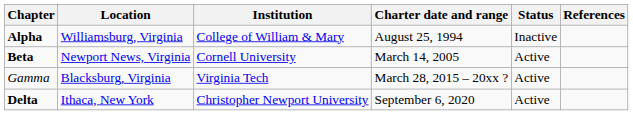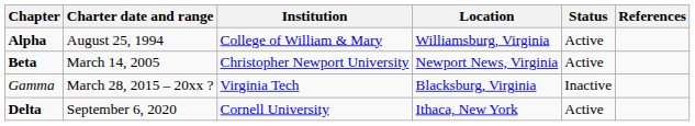 <table class="wikitable sortable">
 <tr>
 <th>Chapter</th>
+<th>Charter date and range</th>
+<th>Institution</th>
 <th>Location</th>
-<th>Institution</th>
-<th>Charter date and range</th>
 <th>Status</th>
 <th>References</th>
 </tr>
 <tr>
 <td><strong>Alpha</strong></td>
+<td>August 25, 1994</td>
+<td><a href='#'>College of William & Mary</a></td>
 <td><a href='#'>Williamsburg, Virginia</a></td>
-<td><a href='#'>College of William & Mary</a></td>
-<td>August 25, 1994</td>
-<td>Inactive</td>
+<td>Active</td>
 <td></td>
 </tr>
 <tr>
 <td><strong>Beta</strong></td>
+<td>March 14, 2005</td>
+<td><a href='#'>Christopher Newport University</a></td>
 <td><a href='#'>Newport News, Virginia</a></td>
-<td><a href='#'>Cornell University</a></td>
-<td>March 14, 2005</td>
 <td>Active</td>
 <td></td>
 </tr>
 <tr>
 <td><em>Gamma</em></td>
+<td>March 28, 2015 – 20xx ?</td>
+<td><a href='#'>Virginia Tech</a></td>
 <td><a href='#'>Blacksburg, Virginia</a></td>
-<td><a href='#'>Virginia Tech</a></td>
-<td>March 28, 2015 – 20xx ?</td>
-<td>Active</td>
+<td>Inactive</td>
 <td></td>
 </tr>
 <tr>
 <td><strong>Delta</strong></td>
+<td>September 6, 2020</td>
+<td><a href='#'>Cornell University</a></td>
 <td><a href='#'>Ithaca, New York</a></td>
-<td><a href='#'>Christopher Newport University</a></td>
-<td>September 6, 2020</td>
 <td>Active</td>
 <td></td>
 </tr>
 </table>
